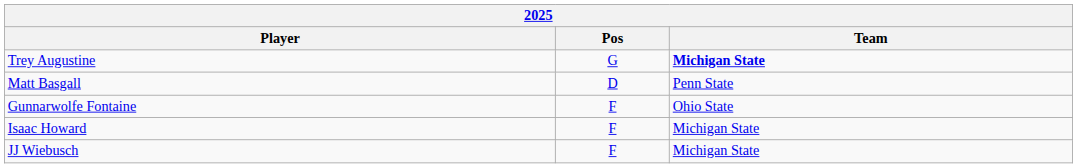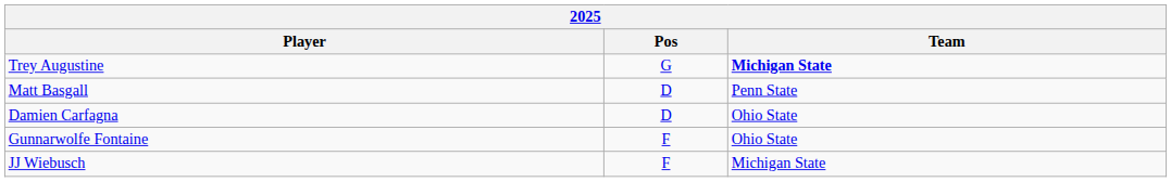 <table class="wikitable" width=95%>
 <tr>
 <th colspan=3><a href='#'>2025</a></th>
 </tr>
 <tr>
 <th>Player</th>
 <th>Pos</th>
 <th>Team</th>
 </tr>
 <tr>
 <td><a href='#'>Trey Augustine</a></td>
 <td style="text-align:center;"><a href='#'>G</a></td>
 <td><strong><a href='#'>Michigan State</a></strong></td>
 </tr>
 <tr>
 <td><a href='#'>Matt Basgall</a></td>
 <td style="text-align:center;"><a href='#'>D</a></td>
 <td><a href='#'>Penn State</a></td>
 </tr>
 <tr>
+<td><a href='#'>Damien Carfagna</a></td>
+<td style="text-align:center;"><a href='#'>D</a></td>
+<td><a href='#'>Ohio State</a></td>
+</tr>
+<tr>
 <td><a href='#'>Gunnarwolfe Fontaine</a></td>
 <td style="text-align:center;"><a href='#'>F</a></td>
 <td><a href='#'>Ohio State</a></td>
-</tr>
-<tr>
-<td><a href='#'>Isaac Howard</a></td>
-<td style="text-align:center;"><a href='#'>F</a></td>
-<td><a href='#'>Michigan State</a></td>
 </tr>
 <tr>
 <td><a href='#'>JJ Wiebusch</a></td>
 <td style="text-align:center;"><a href='#'>F</a></td>
 <td><a href='#'>Michigan State</a></td>
 </tr>
 </table>
